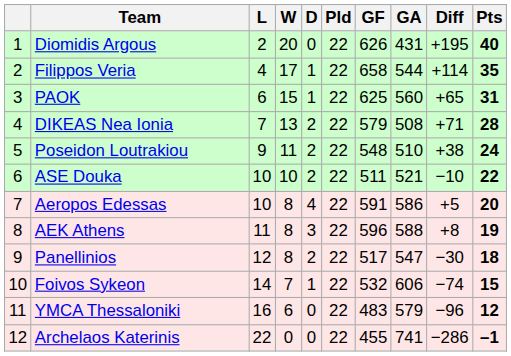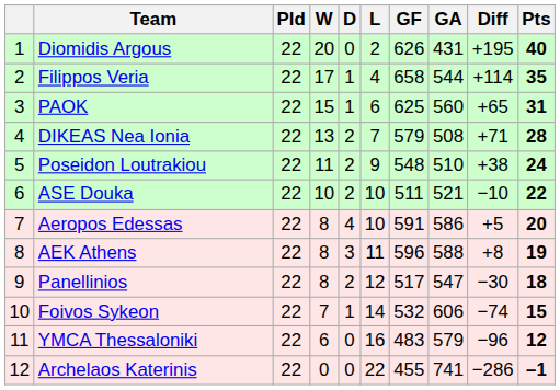 <table class="wikitable sortable" style="text-align:center">
 <tr>
 <th></th>
 <th width="200">Team</th>
-<th>L</th>
+<th>Pld</th>
 <th>W</th>
 <th>D</th>
-<th>Pld</th>
+<th>L</th>
 <th>GF</th>
 <th>GA</th>
 <th>Diff</th>
 <th>Pts</th>
 </tr>
 <tr style="background: #CCFFCC;">
 <td>1</td>
 <td align=left><a href='#'>Diomidis Argous</a></td>
-<td>2</td>
+<td>22</td>
 <td>20</td>
 <td>0</td>
-<td>22</td>
+<td>2</td>
 <td>626</td>
 <td>431</td>
 <td>+195</td>
 <td><strong>40</strong></td>
 </tr>
 <tr style="background: #CCFFCC;">
 <td>2</td>
 <td align=left><a href='#'>Filippos Veria</a></td>
-<td>4</td>
+<td>22</td>
 <td>17</td>
 <td>1</td>
-<td>22</td>
+<td>4</td>
 <td>658</td>
 <td>544</td>
 <td>+114</td>
 <td><strong>35</strong></td>
 </tr>
 <tr style="background: #CCFFCC;">
 <td>3</td>
 <td align=left><a href='#'>PAOK</a></td>
-<td>6</td>
+<td>22</td>
 <td>15</td>
 <td>1</td>
-<td>22</td>
+<td>6</td>
 <td>625</td>
 <td>560</td>
 <td>+65</td>
 <td><strong>31</strong></td>
 </tr>
 <tr style="background: #CCFFCC;">
 <td>4</td>
 <td align=left><a href='#'>DIKEAS Nea Ionia</a></td>
-<td>7</td>
+<td>22</td>
 <td>13</td>
 <td>2</td>
-<td>22</td>
+<td>7</td>
 <td>579</td>
 <td>508</td>
 <td>+71</td>
 <td><strong>28</strong></td>
 </tr>
 <tr style="background: #CCFFCC;">
 <td>5</td>
 <td align=left><a href='#'>Poseidon Loutrakiou</a></td>
-<td>9</td>
+<td>22</td>
 <td>11</td>
 <td>2</td>
-<td>22</td>
+<td>9</td>
 <td>548</td>
 <td>510</td>
 <td>+38</td>
 <td><strong>24</strong></td>
 </tr>
 <tr style="background: #CCFFCC;">
 <td>6</td>
 <td align=left><a href='#'>ASE Douka</a></td>
-<td>10</td>
+<td>22</td>
 <td>10</td>
 <td>2</td>
-<td>22</td>
+<td>10</td>
 <td>511</td>
 <td>521</td>
 <td>−10</td>
 <td><strong>22</strong></td>
 </tr>
 <tr style="background: #FFE6E6;">
 <td>7</td>
 <td align=left><a href='#'>Aeropos Edessas</a></td>
-<td>10</td>
+<td>22</td>
 <td>8</td>
 <td>4</td>
-<td>22</td>
+<td>10</td>
 <td>591</td>
 <td>586</td>
 <td>+5</td>
 <td><strong>20</strong></td>
 </tr>
 <tr style="background: #FFE6E6;">
 <td>8</td>
 <td align=left><a href='#'>AEK Athens</a></td>
-<td>11</td>
+<td>22</td>
 <td>8</td>
 <td>3</td>
-<td>22</td>
+<td>11</td>
 <td>596</td>
 <td>588</td>
 <td>+8</td>
 <td><strong>19</strong></td>
 </tr>
 <tr style="background: #FFE6E6;">
 <td>9</td>
 <td align=left><a href='#'>Panellinios</a></td>
-<td>12</td>
+<td>22</td>
 <td>8</td>
 <td>2</td>
-<td>22</td>
+<td>12</td>
 <td>517</td>
 <td>547</td>
 <td>−30</td>
 <td><strong>18</strong></td>
 </tr>
 <tr style="background: #FFE6E6;">
 <td>10</td>
 <td align=left><a href='#'>Foivos Sykeon</a></td>
-<td>14</td>
+<td>22</td>
 <td>7</td>
 <td>1</td>
-<td>22</td>
+<td>14</td>
 <td>532</td>
 <td>606</td>
 <td>−74</td>
 <td><strong>15</strong></td>
 </tr>
 <tr style="background: #FFE6E6;">
 <td>11</td>
 <td align=left><a href='#'>YMCA Thessaloniki</a></td>
-<td>16</td>
+<td>22</td>
 <td>6</td>
 <td>0</td>
-<td>22</td>
+<td>16</td>
 <td>483</td>
 <td>579</td>
 <td>−96</td>
 <td><strong>12</strong></td>
 </tr>
 <tr style="background: #FFE6E6;">
 <td>12</td>
 <td align=left><a href='#'>Archelaos Katerinis</a></td>
 <td>22</td>
 <td>0</td>
 <td>0</td>
 <td>22</td>
 <td>455</td>
 <td>741</td>
 <td>−286</td>
 <td><strong>–1</strong></td>
 </tr>
 </table>
